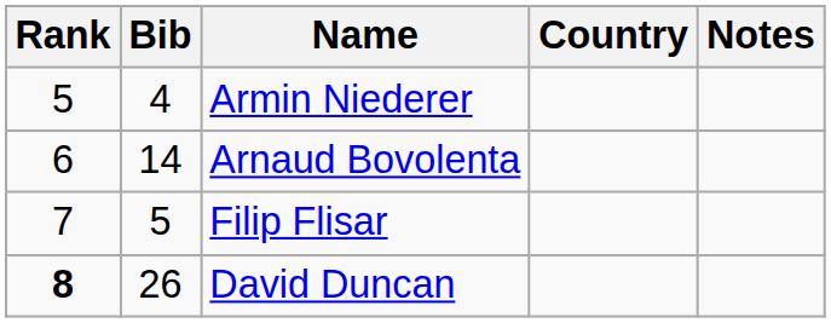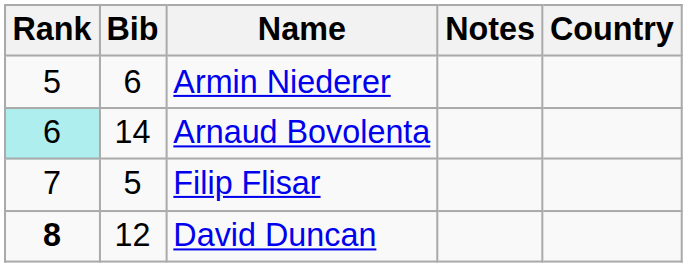 <table class="wikitable" style="text-align:center;">
 <tr>
 <th>Rank</th>
 <th>Bib</th>
 <th>Name</th>
+<th>Notes</th>
 <th>Country</th>
-<th>Notes</th>
 </tr>
 <tr>
 <td>5</td>
-<td>4</td>
+<td>6</td>
 <td align=left><a href='#'>Armin Niederer</a></td>
+<td></td>
 <td align="left"></td>
-<td></td>
 </tr>
 <tr>
-<td>6</td>
+<td style="background: paleturquoise;">6</td>
 <td>14</td>
 <td align=left><a href='#'>Arnaud Bovolenta</a></td>
+<td></td>
 <td align="left"></td>
-<td></td>
 </tr>
 <tr>
 <td>7</td>
 <td>5</td>
 <td align=left><a href='#'>Filip Flisar</a></td>
+<td></td>
 <td align="left"></td>
-<td></td>
 </tr>
 <tr>
 <td><strong>8</strong></td>
-<td>26</td>
+<td>12</td>
 <td align=left><a href='#'>David Duncan</a></td>
+<td></td>
 <td align="left"></td>
-<td></td>
 </tr>
 </table>
